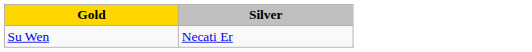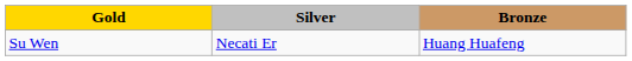 <table class="wikitable" style="text-align:left">
 <tr align="center">
 <td width=200 bgcolor=gold><strong>Gold</strong></td>
 <td width=200 bgcolor=silver><strong>Silver</strong></td>
+<td width=200 bgcolor=CC9966><strong>Bronze</strong></td>
 </tr>
 <tr>
 <td><a href='#'>Su Wen</a><br></td>
 <td><a href='#'>Necati Er</a><br></td>
+<td><a href='#'>Huang Huafeng</a><br></td>
 </tr>
 </table>
